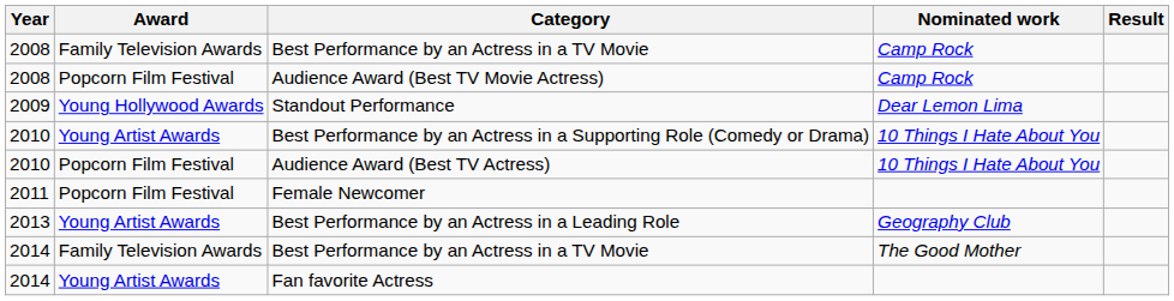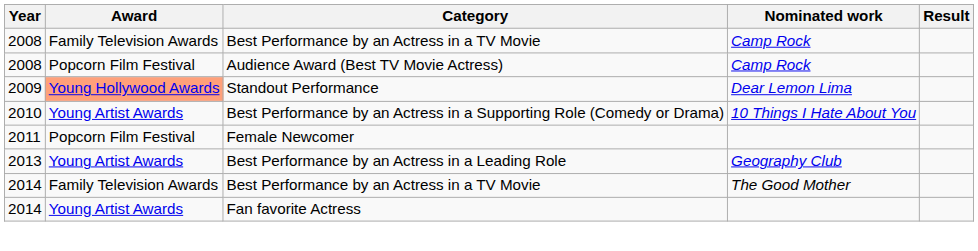 <table class="wikitable">
 <tr>
 <th>Year</th>
 <th>Award</th>
 <th>Category</th>
 <th>Nominated work</th>
 <th>Result</th>
 </tr>
 <tr>
 <td>2008</td>
 <td>Family Television Awards</td>
 <td>Best Performance by an Actress in a TV Movie</td>
 <td><em><a href='#'>Camp Rock</a></em></td>
 <td></td>
 </tr>
 <tr>
 <td>2008</td>
 <td>Popcorn Film Festival</td>
 <td>Audience Award (Best TV Movie Actress)</td>
 <td><em><a href='#'>Camp Rock</a></em></td>
 <td></td>
 </tr>
 <tr>
 <td>2009</td>
-<td><a href='#'>Young Hollywood Awards</a></td>
+<td style="background: lightsalmon;"><a href='#'>Young Hollywood Awards</a></td>
 <td>Standout Performance</td>
 <td><em><a href='#'>Dear Lemon Lima</a></em></td>
 <td></td>
 </tr>
 <tr>
 <td>2010</td>
 <td><a href='#'>Young Artist Awards</a></td>
 <td>Best Performance by an Actress in a Supporting Role (Comedy or Drama)</td>
-<td><em><a href='#'>10 Things I Hate About You</a></em></td>
-<td></td>
-</tr>
-<tr>
-<td>2010</td>
-<td>Popcorn Film Festival</td>
-<td>Audience Award (Best TV Actress)</td>
 <td><em><a href='#'>10 Things I Hate About You</a></em></td>
 <td></td>
 </tr>
 <tr>
 <td>2011</td>
 <td>Popcorn Film Festival</td>
 <td>Female Newcomer</td>
 <td></td>
 <td></td>
 </tr>
 <tr>
 <td>2013</td>
 <td><a href='#'>Young Artist Awards</a></td>
 <td>Best Performance by an Actress in a Leading Role</td>
 <td><em><a href='#'>Geography Club</a></em></td>
 <td></td>
 </tr>
 <tr>
 <td>2014</td>
 <td>Family Television Awards</td>
 <td>Best Performance by an Actress in a TV Movie</td>
 <td><em>The Good Mother</em></td>
 <td></td>
 </tr>
 <tr>
 <td>2014</td>
 <td><a href='#'>Young Artist Awards</a></td>
 <td>Fan favorite Actress</td>
 <td></td>
 <td></td>
 </tr>
 </table>
